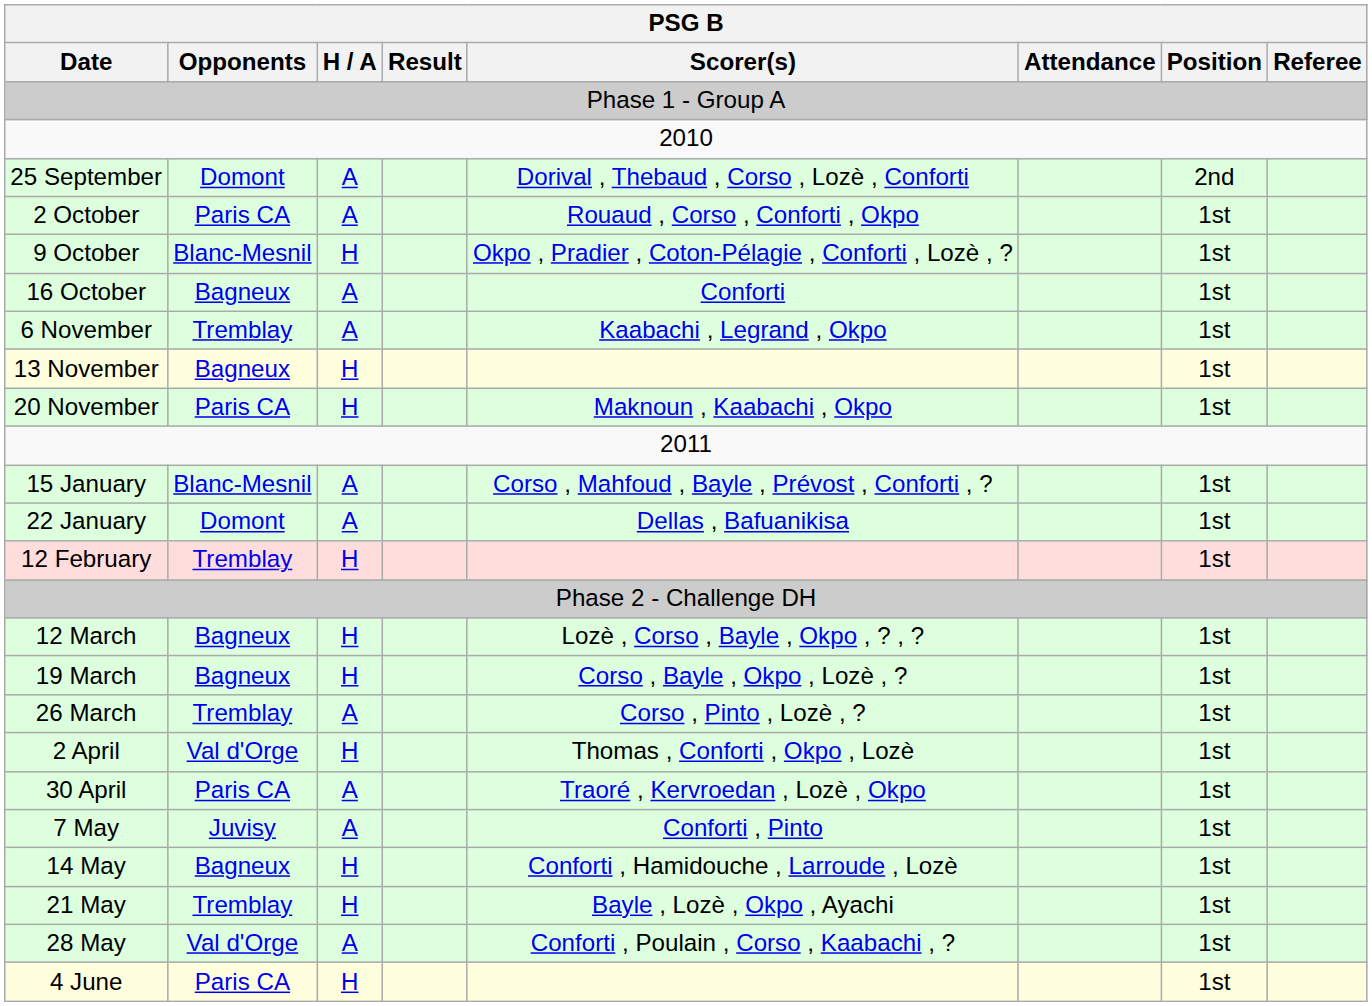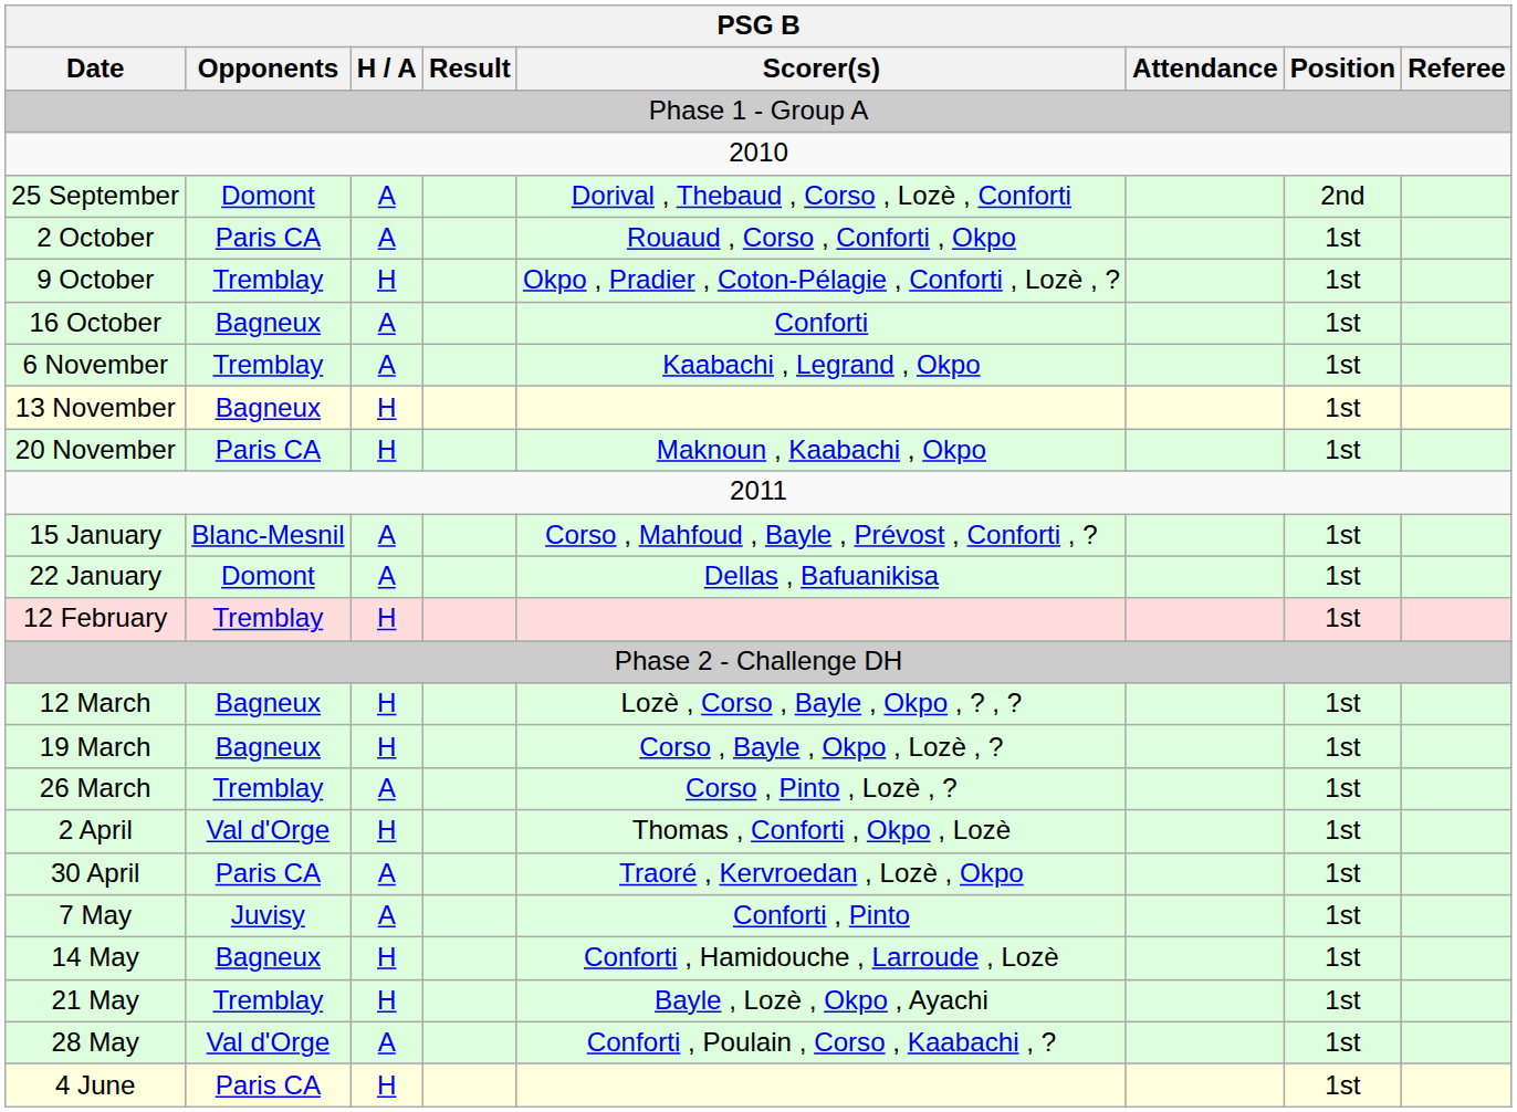 <table class="wikitable collapsible collapsed"  style="min-width:50em; border-collapse:collapse; text-align:center;">
 <tr>
 <th colspan="8">PSG B</th>
 </tr>
 <tr style="background:#f0f6ff;">
 <th>Date</th>
 <th>Opponents</th>
 <th>H / A</th>
 <th>Result</th>
 <th>Scorer(s)</th>
 <th>Attendance</th>
 <th>Position</th>
 <th>Referee</th>
 </tr>
 <tr>
 <td style="background:#CCCCCC;" colspan=9>Phase 1 - Group A</td>
 </tr>
 <tr>
 <td colspan=9>2010</td>
 </tr>
 <tr bgcolor="#ddffdd">
 <td>25 September</td>
 <td><a href='#'>Domont</a></td>
 <td><a href='#'>A</a></td>
 <td></td>
 <td><a href='#'>Dorival</a> , <a href='#'>Thebaud</a> , <a href='#'>Corso</a> , Lozè , <a href='#'>Conforti</a> </td>
 <td></td>
 <td> 2nd</td>
 <td></td>
 </tr>
 <tr bgcolor="#ddffdd">
 <td>2 October</td>
 <td><a href='#'>Paris CA</a></td>
 <td><a href='#'>A</a></td>
 <td></td>
 <td><a href='#'>Rouaud</a> , <a href='#'>Corso</a> , <a href='#'>Conforti</a> , <a href='#'>Okpo</a> </td>
 <td></td>
 <td> 1st</td>
 <td></td>
 </tr>
 <tr bgcolor="#ddffdd">
 <td>9 October</td>
-<td><a href='#'>Blanc-Mesnil</a></td>
+<td><a href='#'>Tremblay</a></td>
 <td><a href='#'>H</a></td>
 <td></td>
 <td><a href='#'>Okpo</a> , <a href='#'>Pradier</a> , <a href='#'>Coton-Pélagie</a> , <a href='#'>Conforti</a> , Lozè , ? </td>
 <td></td>
 <td> 1st</td>
 <td></td>
 </tr>
 <tr bgcolor="#ddffdd">
 <td>16 October</td>
 <td><a href='#'>Bagneux</a></td>
 <td><a href='#'>A</a></td>
 <td></td>
 <td><a href='#'>Conforti</a> </td>
 <td></td>
 <td> 1st</td>
 <td></td>
 </tr>
 <tr bgcolor="#ddffdd">
 <td>6 November</td>
 <td><a href='#'>Tremblay</a></td>
 <td><a href='#'>A</a></td>
 <td></td>
 <td><a href='#'>Kaabachi</a> , <a href='#'>Legrand</a> , <a href='#'>Okpo</a> </td>
 <td></td>
 <td> 1st</td>
 <td></td>
 </tr>
 <tr bgcolor="#ffffdd">
 <td>13 November</td>
 <td><a href='#'>Bagneux</a></td>
 <td><a href='#'>H</a></td>
 <td></td>
 <td></td>
 <td></td>
 <td> 1st</td>
 <td></td>
 </tr>
 <tr bgcolor="#ddffdd">
 <td>20 November</td>
 <td><a href='#'>Paris CA</a></td>
 <td><a href='#'>H</a></td>
 <td></td>
 <td><a href='#'>Maknoun</a> , <a href='#'>Kaabachi</a> , <a href='#'>Okpo</a> </td>
 <td></td>
 <td> 1st</td>
 <td></td>
 </tr>
 <tr>
 <td colspan=9>2011</td>
 </tr>
 <tr bgcolor="#ddffdd">
 <td>15 January</td>
 <td><a href='#'>Blanc-Mesnil</a></td>
 <td><a href='#'>A</a></td>
 <td></td>
 <td><a href='#'>Corso</a> , <a href='#'>Mahfoud</a> , <a href='#'>Bayle</a> , <a href='#'>Prévost</a> , <a href='#'>Conforti</a> , ? </td>
 <td></td>
 <td> 1st</td>
 <td></td>
 </tr>
 <tr bgcolor="#ddffdd">
 <td>22 January</td>
 <td><a href='#'>Domont</a></td>
 <td><a href='#'>A</a></td>
 <td></td>
 <td><a href='#'>Dellas</a> , <a href='#'>Bafuanikisa</a> </td>
 <td></td>
 <td> 1st</td>
 <td></td>
 </tr>
 <tr bgcolor="#ffdddd">
 <td>12 February</td>
 <td><a href='#'>Tremblay</a></td>
 <td><a href='#'>H</a></td>
 <td></td>
 <td></td>
 <td></td>
 <td> 1st</td>
 <td></td>
 </tr>
 <tr>
 <td style="background:#CCCCCC;" colspan=9>Phase 2 - Challenge DH</td>
 </tr>
 <tr bgcolor="#ddffdd">
 <td>12 March</td>
 <td><a href='#'>Bagneux</a></td>
 <td><a href='#'>H</a></td>
 <td></td>
 <td>Lozè , <a href='#'>Corso</a> , <a href='#'>Bayle</a> , <a href='#'>Okpo</a> , ? , ? </td>
 <td></td>
 <td> 1st</td>
 <td></td>
 </tr>
 <tr bgcolor="#ddffdd">
 <td>19 March</td>
 <td><a href='#'>Bagneux</a></td>
 <td><a href='#'>H</a></td>
 <td></td>
 <td><a href='#'>Corso</a> , <a href='#'>Bayle</a> , <a href='#'>Okpo</a> , Lozè , ? </td>
 <td></td>
 <td> 1st</td>
 <td></td>
 </tr>
 <tr bgcolor="#ddffdd">
 <td>26 March</td>
 <td><a href='#'>Tremblay</a></td>
 <td><a href='#'>A</a></td>
 <td></td>
 <td><a href='#'>Corso</a> , <a href='#'>Pinto</a> , Lozè , ? </td>
 <td></td>
 <td> 1st</td>
 <td></td>
 </tr>
 <tr bgcolor="#ddffdd">
 <td>2 April</td>
 <td><a href='#'>Val d'Orge</a></td>
 <td><a href='#'>H</a></td>
 <td></td>
 <td>Thomas , <a href='#'>Conforti</a> , <a href='#'>Okpo</a> , Lozè </td>
 <td></td>
 <td> 1st</td>
 <td></td>
 </tr>
 <tr bgcolor="#ddffdd">
 <td>30 April</td>
 <td><a href='#'>Paris CA</a></td>
 <td><a href='#'>A</a></td>
 <td></td>
 <td><a href='#'>Traoré</a> , <a href='#'>Kervroedan</a> , Lozè , <a href='#'>Okpo</a> </td>
 <td></td>
 <td> 1st</td>
 <td></td>
 </tr>
 <tr bgcolor="#ddffdd">
 <td>7 May</td>
 <td><a href='#'>Juvisy</a></td>
 <td><a href='#'>A</a></td>
 <td></td>
 <td><a href='#'>Conforti</a> , <a href='#'>Pinto</a> </td>
 <td></td>
 <td> 1st</td>
 <td></td>
 </tr>
 <tr bgcolor="#ddffdd">
 <td>14 May</td>
 <td><a href='#'>Bagneux</a></td>
 <td><a href='#'>H</a></td>
 <td></td>
 <td><a href='#'>Conforti</a> , Hamidouche , <a href='#'>Larroude</a> , Lozè </td>
 <td></td>
 <td> 1st</td>
 <td></td>
 </tr>
 <tr bgcolor="#ddffdd">
 <td>21 May</td>
 <td><a href='#'>Tremblay</a></td>
 <td><a href='#'>H</a></td>
 <td></td>
 <td><a href='#'>Bayle</a> , Lozè , <a href='#'>Okpo</a> , Ayachi </td>
 <td></td>
 <td> 1st</td>
 <td></td>
 </tr>
 <tr bgcolor="#ddffdd">
 <td>28 May</td>
 <td><a href='#'>Val d'Orge</a></td>
 <td><a href='#'>A</a></td>
 <td></td>
 <td><a href='#'>Conforti</a> , Poulain , <a href='#'>Corso</a> , <a href='#'>Kaabachi</a> , ? </td>
 <td></td>
 <td> 1st</td>
 <td></td>
 </tr>
 <tr bgcolor="#ffffdd">
 <td>4 June</td>
 <td><a href='#'>Paris CA</a></td>
 <td><a href='#'>H</a></td>
 <td></td>
 <td></td>
 <td></td>
 <td> 1st</td>
 <td></td>
 </tr>
 </table>
